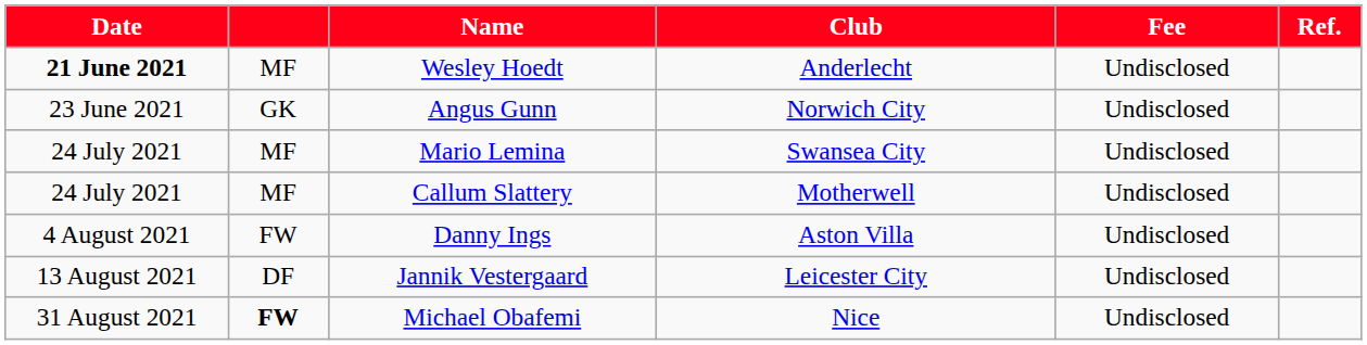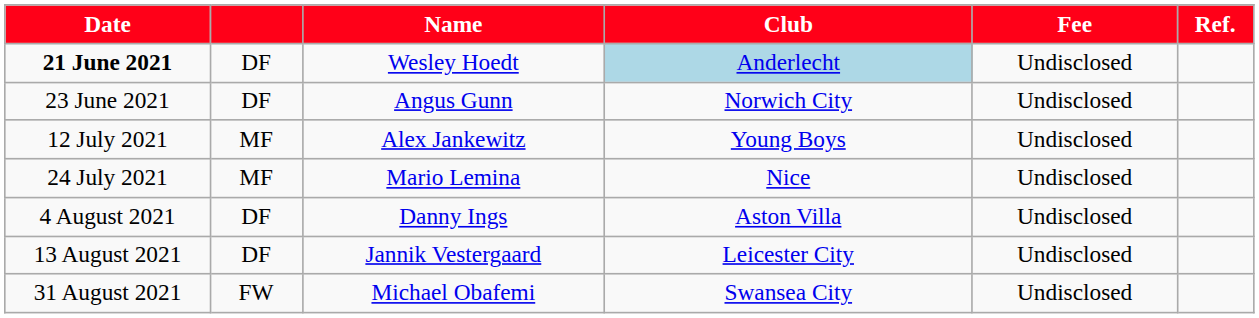 <table class="wikitable" style="text-align:center; font-size:90%; ">
 <tr>
 <th style="background:#FF0018; color:#FFFFFF; width:120px;">Date</th>
 <th style="background:#FF0018; color:#FFFFFF; width:50px;"></th>
 <th style="background:#FF0018; color:#FFFFFF; width:180px;">Name</th>
 <th style="background:#FF0018; color:#FFFFFF; width:220px;">Club</th>
 <th style="background:#FF0018; color:#FFFFFF; width:120px;">Fee</th>
 <th style="background:#FF0018; color:#FFFFFF; width:40px;">Ref.</th>
 </tr>
 <tr>
 <td><strong>21 June 2021</strong></td>
-<td align="center">MF</td>
+<td align="center">DF</td>
 <td> <a href='#'>Wesley Hoedt</a></td>
-<td> <a href='#'>Anderlecht</a></td>
+<td style="background: lightblue;"> <a href='#'>Anderlecht</a></td>
 <td>Undisclosed</td>
 <td align="center"></td>
 </tr>
 <tr>
 <td>23 June 2021</td>
-<td align="center">GK</td>
+<td align="center">DF</td>
 <td> <a href='#'>Angus Gunn</a></td>
 <td> <a href='#'>Norwich City</a></td>
+<td>Undisclosed</td>
+<td align="center"></td>
+</tr>
+<tr>
+<td>12 July 2021</td>
+<td align="center">MF</td>
+<td> <a href='#'>Alex Jankewitz</a></td>
+<td> <a href='#'>Young Boys</a></td>
 <td>Undisclosed</td>
 <td align="center"></td>
 </tr>
 <tr>
 <td>24 July 2021</td>
 <td align="center">MF</td>
 <td> <a href='#'>Mario Lemina</a></td>
-<td> <a href='#'>Swansea City</a></td>
-<td>Undisclosed</td>
-<td align="center"></td>
-</tr>
-<tr>
-<td>24 July 2021</td>
-<td align="center">MF</td>
-<td> <a href='#'>Callum Slattery</a></td>
-<td> <a href='#'>Motherwell</a></td>
+<td> <a href='#'>Nice</a></td>
 <td>Undisclosed</td>
 <td align="center"></td>
 </tr>
 <tr>
 <td>4 August 2021</td>
-<td align="center">FW</td>
+<td align="center">DF</td>
 <td> <a href='#'>Danny Ings</a></td>
 <td> <a href='#'>Aston Villa</a></td>
 <td>Undisclosed</td>
 <td align="center"></td>
 </tr>
 <tr>
 <td>13 August 2021</td>
 <td align="center">DF</td>
 <td> <a href='#'>Jannik Vestergaard</a></td>
 <td> <a href='#'>Leicester City</a></td>
 <td>Undisclosed</td>
 <td align="center"></td>
 </tr>
 <tr>
 <td>31 August 2021</td>
-<td align="center"><strong>FW</strong></td>
+<td align="center">FW</td>
 <td> <a href='#'>Michael Obafemi</a></td>
-<td> <a href='#'>Nice</a></td>
+<td> <a href='#'>Swansea City</a></td>
 <td>Undisclosed</td>
 <td align="center"></td>
 </tr>
 </table>
